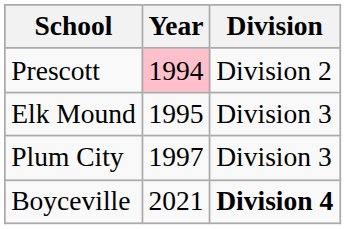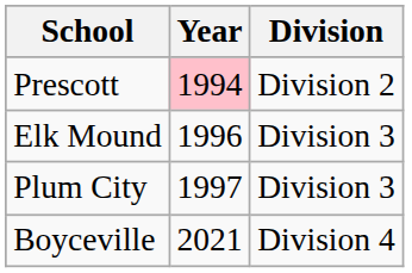 <table class="wikitable">
 <tr>
 <th>School</th>
 <th>Year</th>
 <th>Division</th>
 </tr>
 <tr>
 <td>Prescott</td>
 <td style="background: pink;">1994</td>
 <td>Division 2</td>
 </tr>
 <tr>
 <td>Elk Mound</td>
-<td>1995</td>
+<td>1996</td>
 <td>Division 3</td>
 </tr>
 <tr>
 <td>Plum City</td>
 <td>1997</td>
 <td>Division 3</td>
 </tr>
 <tr>
 <td>Boyceville</td>
 <td>2021</td>
-<td><strong>Division 4</strong></td>
+<td>Division 4</td>
 </tr>
 </table>
